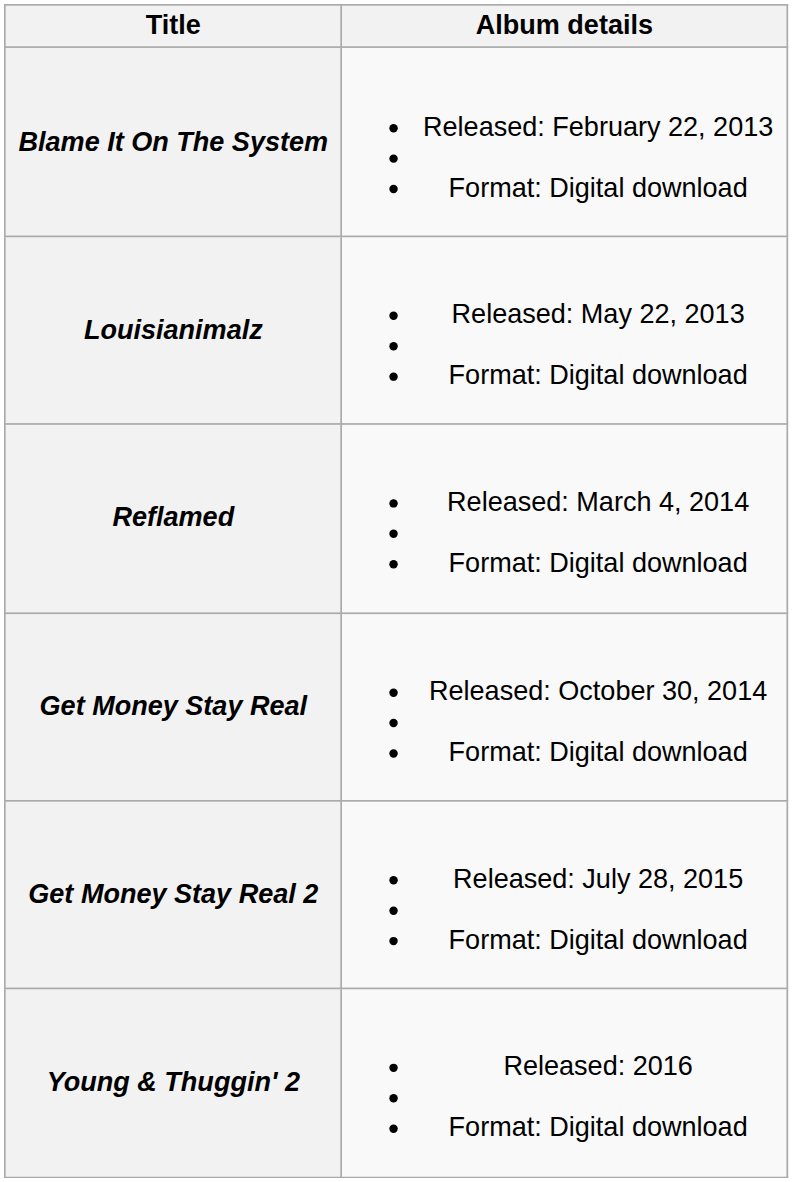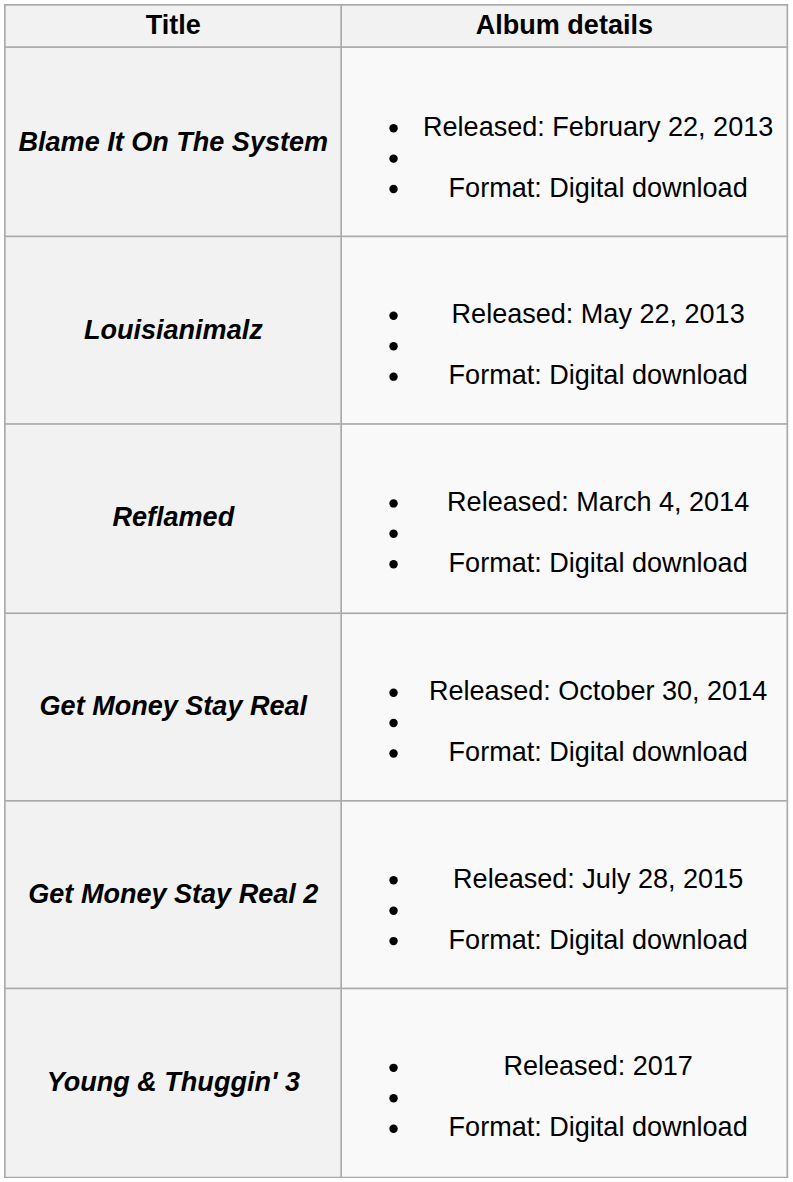 <table class="wikitable plainrowheaders" style="text-align:center;">
 <tr>
 <th scope="col" style="width:12em;">Title</th>
 <th scope="col" style="width:16em;">Album details</th>
 </tr>
 <tr>
 <th scope="row"><em>Blame It On The System</em></th>
 <td><br><ul><li>Released: February 22, 2013</li><li></li><li>Format: Digital download</li></ul></td>
 </tr>
 <tr>
 <th scope="row"><em>Louisianimalz</em></th>
 <td><br><ul><li>Released: May 22, 2013</li><li></li><li>Format: Digital download</li></ul></td>
 </tr>
 <tr>
 <th scope="row"><em>Reflamed</em></th>
 <td><br><ul><li>Released: March 4, 2014</li><li></li><li>Format: Digital download</li></ul></td>
 </tr>
 <tr>
 <th scope="row"><em>Get Money Stay Real</em></th>
 <td><br><ul><li>Released: October 30, 2014</li><li></li><li>Format: Digital download</li></ul></td>
 </tr>
 <tr>
 <th scope="row"><em>Get Money Stay Real 2</em></th>
 <td><br><ul><li>Released: July 28, 2015</li><li></li><li>Format: Digital download</li></ul></td>
 </tr>
 <tr>
-<th scope="row"><em>Young & Thuggin' 2</em></th>
-<td><br><ul><li>Released: 2016</li><li></li><li>Format: Digital download</li></ul></td>
+<th scope="row"><em>Young & Thuggin' 3</em></th>
+<td><br><ul><li>Released: 2017</li><li></li><li>Format: Digital download</li></ul></td>
 </tr>
 <tr>
 </tr>
 </table>
